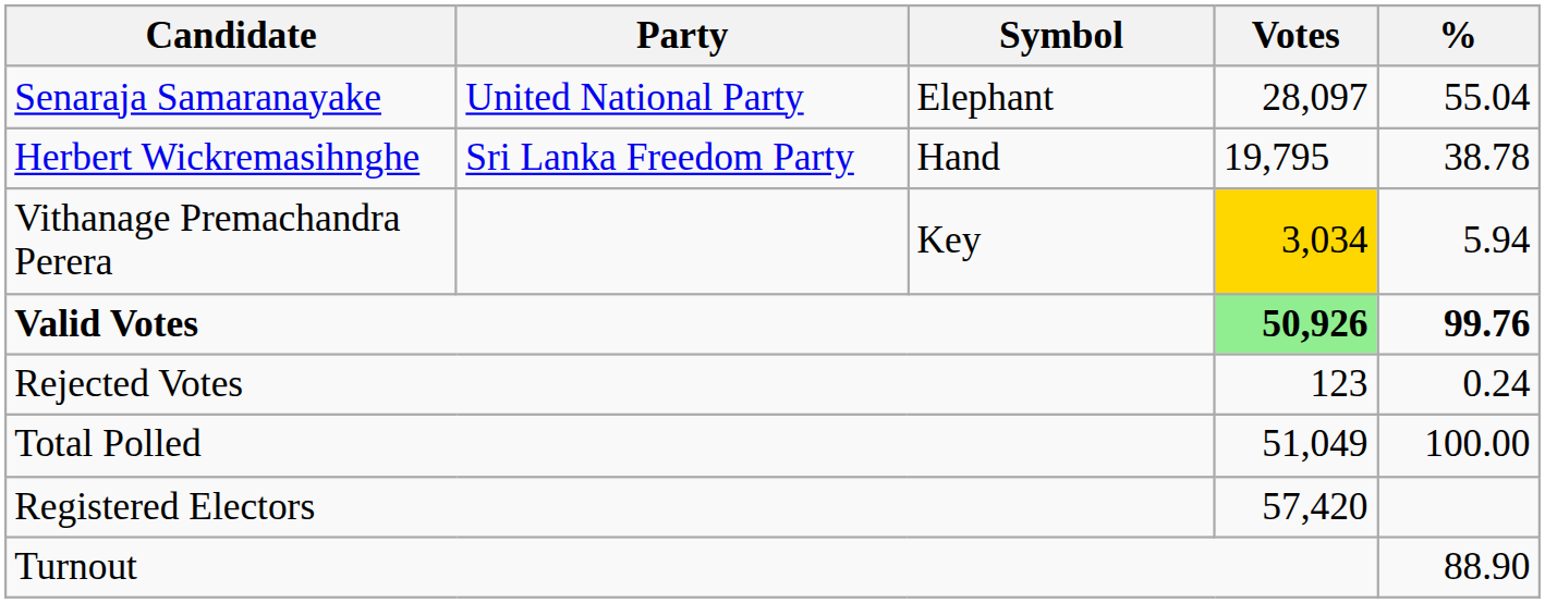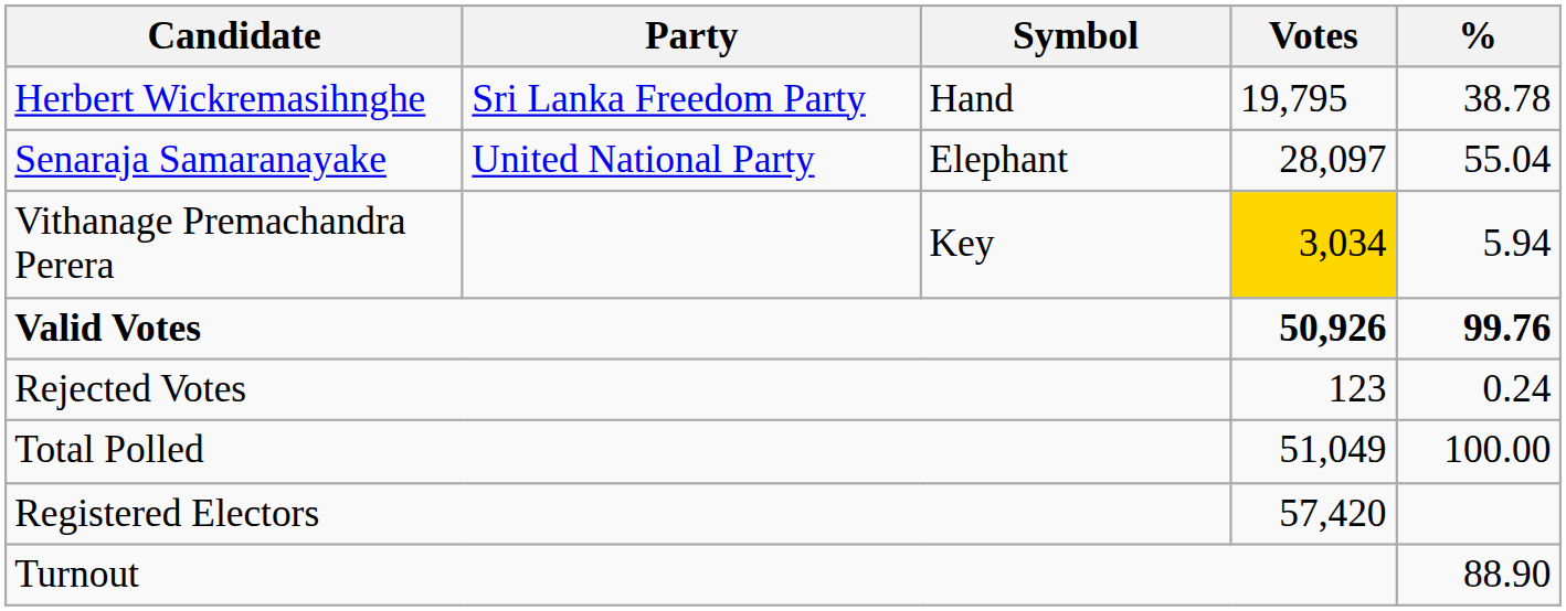 <table class="wikitable" border="1" style="text-align:right;">
 <tr>
 <th align=left width="180">Candidate</th>
 <th align=left width="180">Party</th>
 <th align=left width="120">Symbol</th>
 <th align=left width="60">Votes</th>
 <th align=left width="60">%</th>
 </tr>
 <tr>
+<td align=left><a href='#'>Herbert Wickremasihnghe</a></td>
+<td align=left><a href='#'>Sri Lanka Freedom Party</a></td>
+<td align=left>Hand</td>
+<td align=left>19,795</td>
+<td>38.78</td>
+</tr>
+<tr>
 <td align=left><a href='#'>Senaraja Samaranayake</a></td>
 <td align=left><a href='#'>United National Party</a></td>
 <td align=left>Elephant</td>
 <td>28,097</td>
 <td>55.04</td>
-</tr>
-<tr>
-<td align=left><a href='#'>Herbert Wickremasihnghe</a></td>
-<td align=left><a href='#'>Sri Lanka Freedom Party</a></td>
-<td align=left>Hand</td>
-<td align=left>19,795</td>
-<td>38.78</td>
 </tr>
 <tr>
 <td align=left>Vithanage Premachandra Perera</td>
 <td align=left></td>
 <td align=left>Key</td>
 <td style="background: gold;">3,034</td>
 <td>5.94</td>
 </tr>
 <tr>
 <td align=left colspan=3><strong>Valid Votes</strong></td>
-<td style="background: lightgreen;"><strong>50,926</strong></td>
+<td><strong>50,926</strong></td>
 <td><strong>99.76</strong></td>
 </tr>
 <tr>
 <td align=left colspan=3>Rejected Votes</td>
 <td>123</td>
 <td>0.24</td>
 </tr>
 <tr>
 <td align=left colspan=3>Total Polled</td>
 <td>51,049</td>
 <td>100.00</td>
 </tr>
 <tr>
 <td align=left colspan=3>Registered Electors</td>
 <td>57,420</td>
 <td></td>
 </tr>
 <tr>
 <td align=left colspan=4>Turnout</td>
 <td>88.90</td>
 </tr>
 </table>
